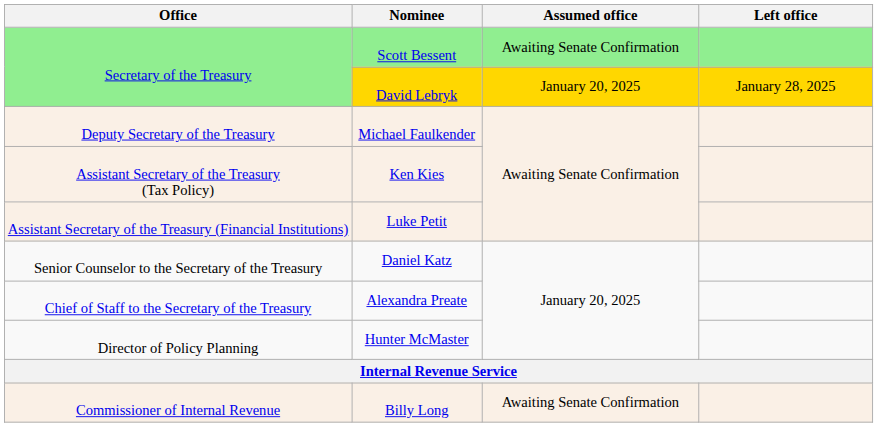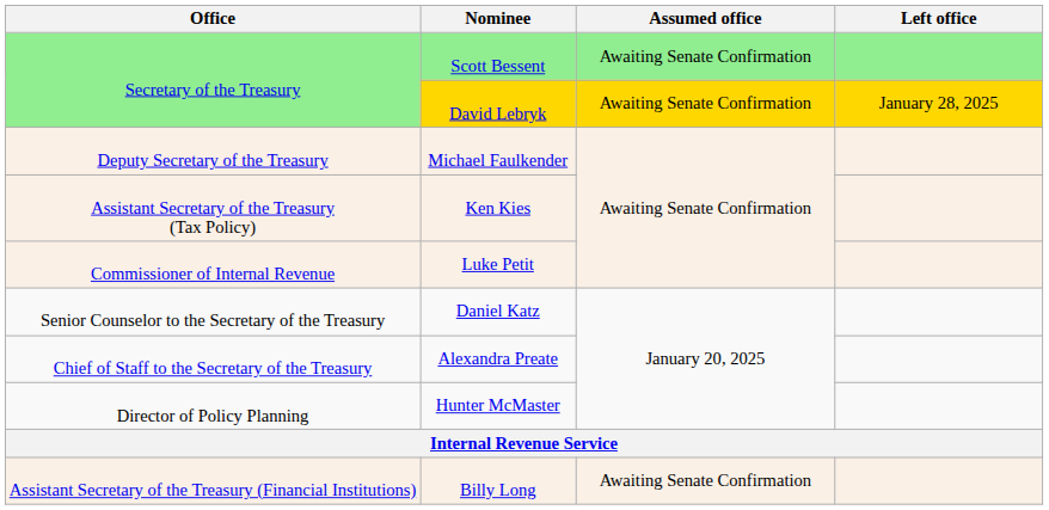 <table class="wikitable sortable" style="text-align:center">
 <tr>
 <th style="width:40%;">Office</th>
 <th style="width:15%;">Nominee</th>
 <th style="width:25%;" data-sort-="" type="date">Assumed office</th>
 <th style="width:20%;" data-sort-="" type="date">Left office</th>
 </tr>
 <tr style="background:lightgreen">
 <td rowspan="2"><br><a href='#'>Secretary of the Treasury</a></td>
 <td><br><a href='#'>Scott Bessent</a></td>
 <td>Awaiting Senate Confirmation</td>
 <td></td>
 </tr>
 <tr style="background:gold">
 <td><br><a href='#'>David Lebryk</a></td>
-<td>January 20, 2025</td>
+<td>Awaiting Senate Confirmation</td>
 <td>January 28, 2025</td>
 </tr>
 <tr style="background:linen">
 <td><br><a href='#'>Deputy Secretary of the Treasury</a></td>
 <td><br><a href='#'>Michael Faulkender</a></td>
 <td rowspan="3">Awaiting Senate Confirmation</td>
 <td></td>
 </tr>
 <tr style="background:linen">
 <td><br><a href='#'>Assistant Secretary of the Treasury</a><br>(Tax Policy)</td>
 <td><a href='#'>Ken Kies</a></td>
 <td></td>
 </tr>
 <tr style="background:linen">
-<td><br><a href='#'>Assistant Secretary of the Treasury (Financial Institutions)</a></td>
+<td><br><a href='#'>Commissioner of Internal Revenue</a></td>
 <td><a href='#'>Luke Petit</a></td>
 <td></td>
 </tr>
 <tr>
 <td><br>Senior Counselor to the Secretary of the Treasury</td>
 <td><a href='#'>Daniel Katz</a></td>
 <td rowspan="3">January 20, 2025</td>
 <td></td>
 </tr>
 <tr>
 <td><br><a href='#'>Chief of Staff to the Secretary of the Treasury</a></td>
 <td><a href='#'>Alexandra Preate</a></td>
 <td></td>
 </tr>
 <tr>
 <td><br>Director of Policy Planning</td>
 <td><a href='#'>Hunter McMaster</a></td>
 <td></td>
 </tr>
 <tr>
 <th colspan="4"><a href='#'>Internal Revenue Service</a></th>
 </tr>
 <tr style="background:linen">
-<td><br><a href='#'>Commissioner of Internal Revenue</a></td>
+<td><br><a href='#'>Assistant Secretary of the Treasury (Financial Institutions)</a></td>
 <td><br><a href='#'>Billy Long</a></td>
 <td>Awaiting Senate Confirmation</td>
 <td></td>
 </tr>
 </table>
